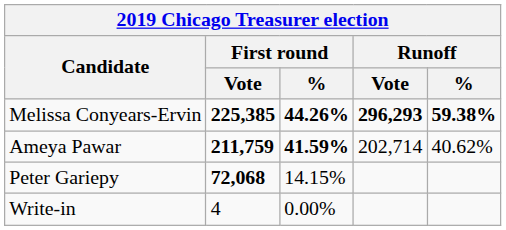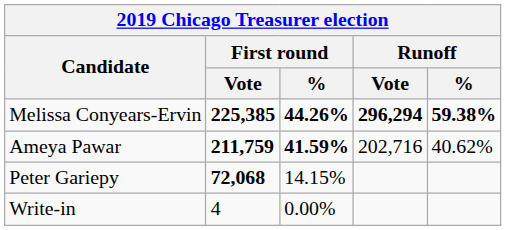 <table class="wikitable collapsible sortable">
 <tr>
 <th colspan=7 textalign=center><a href='#'>2019 Chicago Treasurer election</a></th>
 </tr>
 <tr>
 <th rowspan=2>Candidate</th>
 <th colspan=2>First round</th>
 <th colspan=2>Runoff</th>
 </tr>
 <tr>
 <th>Vote</th>
 <th>%</th>
 <th>Vote</th>
 <th>%</th>
 </tr>
 <tr>
 <td>Melissa Conyears-Ervin</td>
 <td><strong>225,385</strong></td>
 <td><strong>44.26%</strong></td>
-<td><strong>296,293</strong></td>
+<td><strong>296,294</strong></td>
 <td><strong>59.38%</strong></td>
 </tr>
 <tr>
 <td>Ameya Pawar</td>
 <td><strong>211,759</strong></td>
 <td><strong>41.59%</strong></td>
-<td>202,714</td>
+<td>202,716</td>
 <td>40.62%</td>
 </tr>
 <tr>
 <td>Peter Gariepy</td>
 <td><strong>72,068</strong></td>
 <td>14.15%</td>
 <td></td>
 <td></td>
 </tr>
 <tr>
 <td>Write-in</td>
 <td>4</td>
 <td>0.00%</td>
 <td></td>
 <td></td>
 </tr>
 </table>
